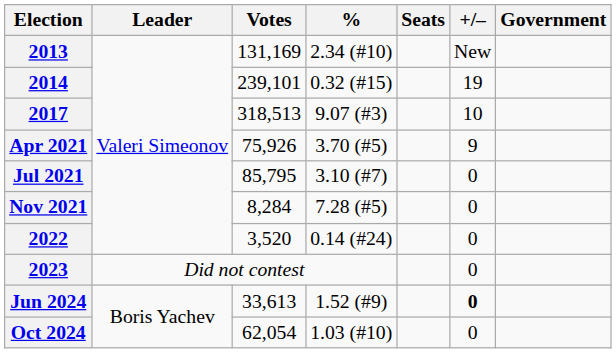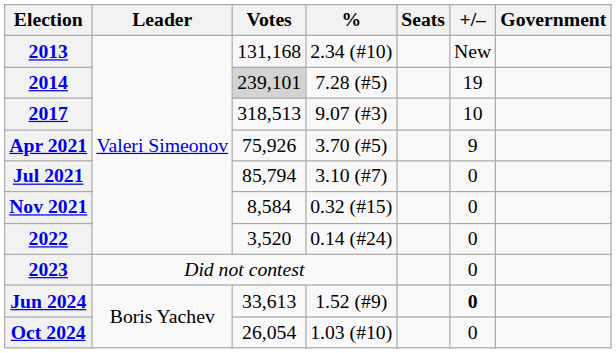 <table class="wikitable" style="text-align:center">
 <tr>
 <th>Election</th>
 <th>Leader</th>
 <th>Votes</th>
 <th>%</th>
 <th>Seats</th>
 <th>+/–</th>
 <th>Government</th>
 </tr>
 <tr>
 <th><a href='#'>2013</a></th>
 <td rowspan=7><a href='#'>Valeri Simeonov</a></td>
-<td>131,169</td>
+<td>131,168</td>
 <td>2.34 (#10)</td>
 <td></td>
 <td>New</td>
 <td></td>
 </tr>
 <tr>
 <th><a href='#'>2014</a></th>
-<td>239,101</td>
-<td>0.32 (#15)</td>
+<td style="background: lightgrey;">239,101</td>
+<td>7.28 (#5)</td>
 <td></td>
 <td> 19</td>
 <td></td>
 </tr>
 <tr>
 <th><a href='#'>2017</a></th>
 <td>318,513</td>
 <td>9.07 (#3)</td>
 <td></td>
 <td> 10</td>
 <td></td>
 </tr>
 <tr>
 <th><a href='#'>Apr 2021</a></th>
 <td>75,926</td>
 <td>3.70 (#5)</td>
 <td></td>
 <td> 9</td>
 <td></td>
 </tr>
 <tr>
 <th><a href='#'>Jul 2021</a></th>
-<td>85,795</td>
+<td>85,794</td>
 <td>3.10 (#7)</td>
 <td></td>
 <td> 0</td>
 <td></td>
 </tr>
 <tr>
 <th><a href='#'>Nov 2021</a></th>
-<td>8,284</td>
-<td>7.28 (#5)</td>
+<td>8,584</td>
+<td>0.32 (#15)</td>
 <td></td>
 <td> 0</td>
 <td></td>
 </tr>
 <tr>
 <th><a href='#'>2022</a></th>
 <td>3,520</td>
 <td>0.14 (#24)</td>
 <td></td>
 <td> 0</td>
 <td></td>
 </tr>
 <tr>
 <th><a href='#'>2023</a></th>
 <td colspan=3><em>Did not contest</em></td>
 <td></td>
 <td> 0</td>
 <td></td>
 </tr>
 <tr>
 <th><a href='#'>Jun 2024</a></th>
 <td rowspan=2>Boris Yachev</td>
 <td>33,613</td>
 <td>1.52 (#9)</td>
 <td></td>
 <td><strong> 0</strong></td>
 <td></td>
 </tr>
 <tr>
 <th><a href='#'>Oct 2024</a></th>
-<td>62,054</td>
+<td>26,054</td>
 <td>1.03 (#10)</td>
 <td></td>
 <td> 0</td>
 <td></td>
 </tr>
 </table>
